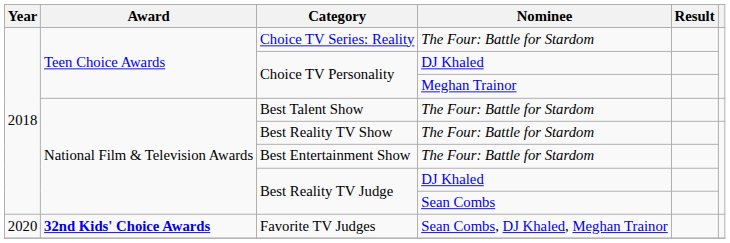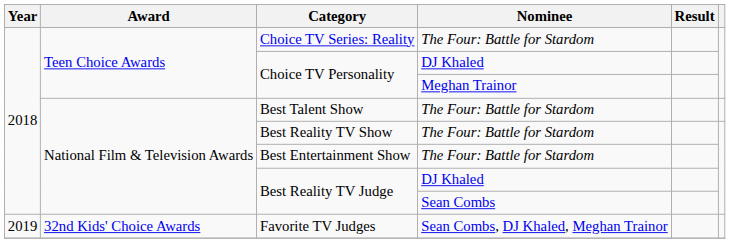 <table class="wikitable">
 <tr>
 <th>Year</th>
 <th>Award</th>
 <th>Category</th>
 <th>Nominee</th>
 <th>Result</th>
 <th></th>
 </tr>
 <tr>
 <td rowspan="8">2018</td>
 <td rowspan="3"><a href='#'>Teen Choice Awards</a></td>
 <td><a href='#'>Choice TV Series: Reality</a></td>
 <td><em>The Four: Battle for Stardom</em></td>
 <td></td>
 <td rowspan="3"></td>
 </tr>
 <tr>
 <td rowspan="2">Choice TV Personality</td>
 <td><a href='#'>DJ Khaled</a></td>
 <td></td>
 </tr>
 <tr>
 <td><a href='#'>Meghan Trainor</a></td>
 <td></td>
 </tr>
 <tr>
 <td rowspan="5">National Film & Television Awards</td>
 <td>Best Talent Show</td>
 <td><em>The Four: Battle for Stardom</em></td>
 <td></td>
 <td></td>
 </tr>
 <tr>
 <td>Best Reality TV Show</td>
 <td><em>The Four: Battle for Stardom</em></td>
 <td></td>
 <td rowspan="4"></td>
 </tr>
 <tr>
 <td>Best Entertainment Show</td>
 <td><em>The Four: Battle for Stardom</em></td>
 <td></td>
 </tr>
 <tr>
 <td rowspan="2">Best Reality TV Judge</td>
 <td><a href='#'>DJ Khaled</a></td>
 <td></td>
 </tr>
 <tr>
 <td><a href='#'>Sean Combs</a></td>
 <td></td>
 </tr>
 <tr>
-<td>2020</td>
-<td><strong><a href='#'>32nd Kids' Choice Awards</a></strong></td>
+<td>2019</td>
+<td><a href='#'>32nd Kids' Choice Awards</a></td>
 <td>Favorite TV Judges</td>
 <td><a href='#'>Sean Combs</a>, <a href='#'>DJ Khaled</a>, <a href='#'>Meghan Trainor</a></td>
 <td></td>
 <td></td>
 </tr>
 <tr>
 </tr>
 </table>
